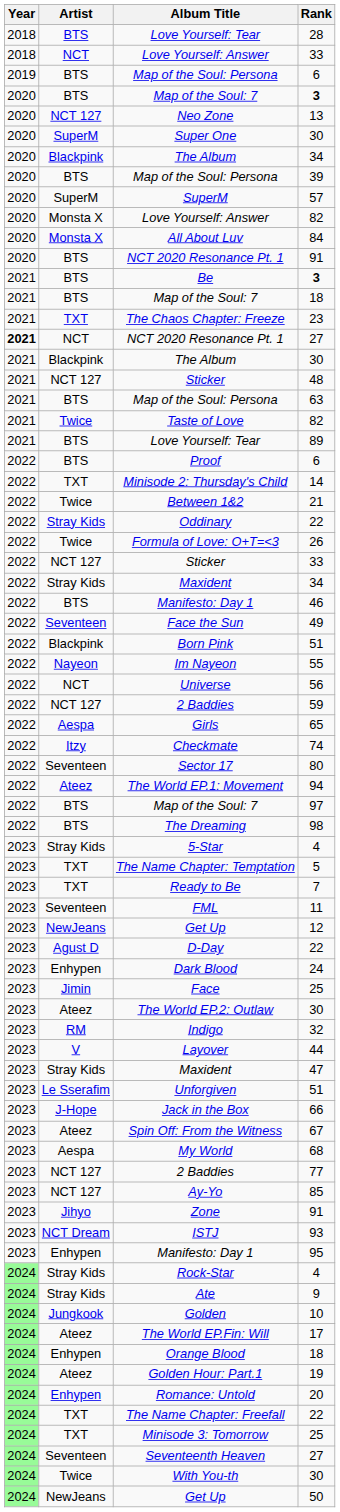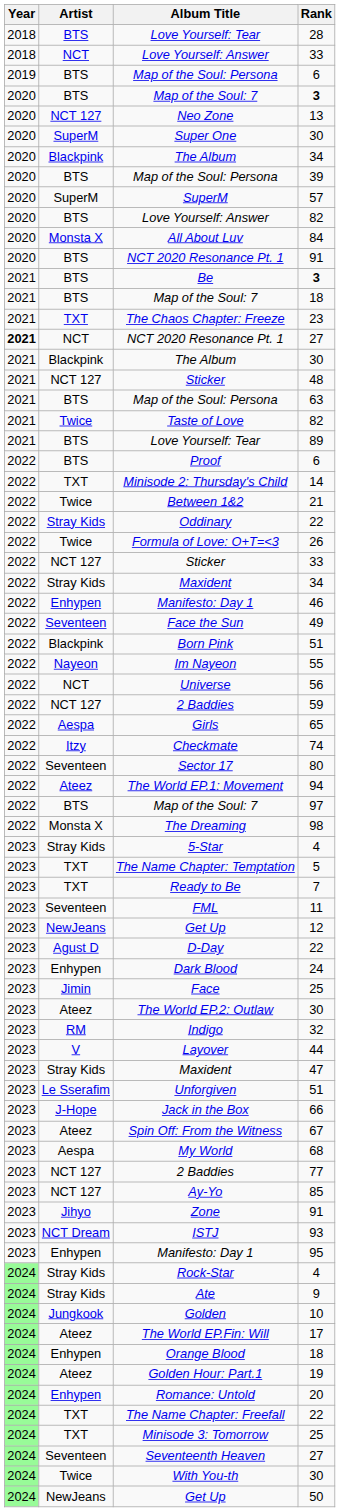 <table class="wikitable sortable" style="text-align:center">
 <tr>
 <th>Year</th>
 <th>Artist</th>
 <th>Album Title</th>
 <th>Rank</th>
 </tr>
 <tr>
 <td>2018</td>
 <td><a href='#'>BTS</a></td>
 <td><em><a href='#'>Love Yourself: Tear</a></em></td>
 <td>28</td>
 </tr>
 <tr>
 <td>2018</td>
 <td><a href='#'>NCT</a></td>
 <td><em><a href='#'>Love Yourself: Answer</a></em></td>
 <td>33</td>
 </tr>
 <tr>
 <td>2019</td>
 <td>BTS</td>
 <td><em><a href='#'>Map of the Soul: Persona</a></em></td>
 <td>6</td>
 </tr>
 <tr>
 <td>2020</td>
 <td>BTS</td>
 <td><em><a href='#'>Map of the Soul: 7</a></em></td>
 <td><span><strong>3</strong></span></td>
 </tr>
 <tr>
 <td>2020</td>
 <td><a href='#'>NCT 127</a></td>
 <td><em><a href='#'>Neo Zone</a></em></td>
 <td>13</td>
 </tr>
 <tr>
 <td>2020</td>
 <td><a href='#'>SuperM</a></td>
 <td><em><a href='#'>Super One</a></em></td>
 <td>30</td>
 </tr>
 <tr>
 <td>2020</td>
 <td><a href='#'>Blackpink</a></td>
 <td><em><a href='#'>The Album</a></em></td>
 <td>34</td>
 </tr>
 <tr>
 <td>2020</td>
 <td>BTS</td>
 <td><em>Map of the Soul: Persona</em></td>
 <td>39</td>
 </tr>
 <tr>
 <td>2020</td>
 <td>SuperM</td>
 <td><em><a href='#'>SuperM</a></em></td>
 <td>57</td>
 </tr>
 <tr>
 <td>2020</td>
-<td>Monsta X</td>
+<td>BTS</td>
 <td><em>Love Yourself: Answer</em></td>
 <td>82</td>
 </tr>
 <tr>
 <td>2020</td>
 <td><a href='#'>Monsta X</a></td>
 <td><em><a href='#'>All About Luv</a></em></td>
 <td>84</td>
 </tr>
 <tr>
 <td>2020</td>
 <td>BTS</td>
 <td><em><a href='#'>NCT 2020 Resonance Pt. 1</a></em></td>
 <td>91</td>
 </tr>
 <tr>
 <td>2021</td>
 <td>BTS</td>
 <td><em><a href='#'>Be</a></em></td>
 <td><span><strong>3</strong></span></td>
 </tr>
 <tr>
 <td>2021</td>
 <td>BTS</td>
 <td><em>Map of the Soul: 7</em></td>
 <td>18</td>
 </tr>
 <tr>
 <td>2021</td>
 <td><a href='#'>TXT</a></td>
 <td><em><a href='#'>The Chaos Chapter: Freeze</a></em></td>
 <td>23</td>
 </tr>
 <tr>
 <td><strong>2021</strong></td>
 <td>NCT</td>
 <td><em>NCT 2020 Resonance Pt. 1</em></td>
 <td>27</td>
 </tr>
 <tr>
 <td>2021</td>
 <td>Blackpink</td>
 <td><em>The Album</em></td>
 <td>30</td>
 </tr>
 <tr>
 <td>2021</td>
 <td>NCT 127</td>
 <td><em><a href='#'>Sticker</a></em></td>
 <td>48</td>
 </tr>
 <tr>
 <td>2021</td>
 <td>BTS</td>
 <td><em>Map of the Soul: Persona</em></td>
 <td>63</td>
 </tr>
 <tr>
 <td>2021</td>
 <td><a href='#'>Twice</a></td>
 <td><em><a href='#'>Taste of Love</a></em></td>
 <td>82</td>
 </tr>
 <tr>
 <td>2021</td>
 <td>BTS</td>
 <td><em>Love Yourself: Tear</em></td>
 <td>89</td>
 </tr>
 <tr>
 <td>2022</td>
 <td>BTS</td>
 <td><em><a href='#'>Proof</a></em></td>
 <td>6</td>
 </tr>
 <tr>
 <td>2022</td>
 <td>TXT</td>
 <td><em><a href='#'>Minisode 2: Thursday's Child</a></em></td>
 <td>14</td>
 </tr>
 <tr>
 <td>2022</td>
 <td>Twice</td>
 <td><em><a href='#'>Between 1&2</a></em></td>
 <td>21</td>
 </tr>
 <tr>
 <td>2022</td>
 <td><a href='#'>Stray Kids</a></td>
 <td><em><a href='#'>Oddinary</a></em></td>
 <td>22</td>
 </tr>
 <tr>
 <td>2022</td>
 <td>Twice</td>
 <td><em><a href='#'>Formula of Love: O+T=<3</a></em></td>
 <td>26</td>
 </tr>
 <tr>
 <td>2022</td>
 <td>NCT 127</td>
 <td><em>Sticker</em></td>
 <td>33</td>
 </tr>
 <tr>
 <td>2022</td>
 <td>Stray Kids</td>
 <td><em><a href='#'>Maxident</a></em></td>
 <td>34</td>
 </tr>
 <tr>
 <td>2022</td>
-<td>BTS</td>
+<td><a href='#'>Enhypen</a></td>
 <td><em><a href='#'>Manifesto: Day 1</a></em></td>
 <td>46</td>
 </tr>
 <tr>
 <td>2022</td>
 <td><a href='#'>Seventeen</a></td>
 <td><em><a href='#'>Face the Sun</a></em></td>
 <td>49</td>
 </tr>
 <tr>
 <td>2022</td>
 <td>Blackpink</td>
 <td><em><a href='#'>Born Pink</a></em></td>
 <td>51</td>
 </tr>
 <tr>
 <td>2022</td>
 <td><a href='#'>Nayeon</a></td>
 <td><em><a href='#'>Im Nayeon</a></em></td>
 <td>55</td>
 </tr>
 <tr>
 <td>2022</td>
 <td>NCT</td>
 <td><em><a href='#'>Universe</a></em></td>
 <td>56</td>
 </tr>
 <tr>
 <td>2022</td>
 <td>NCT 127</td>
 <td><em><a href='#'>2 Baddies</a></em></td>
 <td>59</td>
 </tr>
 <tr>
 <td>2022</td>
 <td><a href='#'>Aespa</a></td>
 <td><em><a href='#'>Girls</a></em></td>
 <td>65</td>
 </tr>
 <tr>
 <td>2022</td>
 <td><a href='#'>Itzy</a></td>
 <td><em><a href='#'>Checkmate</a></em></td>
 <td>74</td>
 </tr>
 <tr>
 <td>2022</td>
 <td>Seventeen</td>
 <td><em><a href='#'>Sector 17</a></em></td>
 <td>80</td>
 </tr>
 <tr>
 <td>2022</td>
 <td><a href='#'>Ateez</a></td>
 <td><em><a href='#'>The World EP.1: Movement</a></em></td>
 <td>94</td>
 </tr>
 <tr>
 <td>2022</td>
 <td>BTS</td>
 <td><em>Map of the Soul: 7</em></td>
 <td>97</td>
 </tr>
 <tr>
 <td>2022</td>
-<td>BTS</td>
+<td>Monsta X</td>
 <td><em><a href='#'>The Dreaming</a></em></td>
 <td>98</td>
 </tr>
 <tr>
 <td>2023</td>
 <td>Stray Kids</td>
 <td><em><a href='#'>5-Star</a></em></td>
 <td>4</td>
 </tr>
 <tr>
 <td>2023</td>
 <td>TXT</td>
 <td><em><a href='#'>The Name Chapter: Temptation</a></em></td>
 <td>5</td>
 </tr>
 <tr>
 <td>2023</td>
 <td>TXT</td>
 <td><em><a href='#'>Ready to Be</a></em></td>
 <td>7</td>
 </tr>
 <tr>
 <td>2023</td>
 <td>Seventeen</td>
 <td><em><a href='#'>FML</a></em></td>
 <td>11</td>
 </tr>
 <tr>
 <td>2023</td>
 <td><a href='#'>NewJeans</a></td>
 <td><em><a href='#'>Get Up</a></em></td>
 <td>12</td>
 </tr>
 <tr>
 <td>2023</td>
 <td><a href='#'>Agust D</a></td>
 <td><em><a href='#'>D-Day</a></em></td>
 <td>22</td>
 </tr>
 <tr>
 <td>2023</td>
 <td>Enhypen</td>
 <td><em><a href='#'>Dark Blood</a></em></td>
 <td>24</td>
 </tr>
 <tr>
 <td>2023</td>
 <td><a href='#'>Jimin</a></td>
 <td><em><a href='#'>Face</a></em></td>
 <td>25</td>
 </tr>
 <tr>
 <td>2023</td>
 <td>Ateez</td>
 <td><em><a href='#'>The World EP.2: Outlaw</a></em></td>
 <td>30</td>
 </tr>
 <tr>
 <td>2023</td>
 <td><a href='#'>RM</a></td>
 <td><em><a href='#'>Indigo</a></em></td>
 <td>32</td>
 </tr>
 <tr>
 <td>2023</td>
 <td><a href='#'>V</a></td>
 <td><em><a href='#'>Layover</a></em></td>
 <td>44</td>
 </tr>
 <tr>
 <td>2023</td>
 <td>Stray Kids</td>
 <td><em>Maxident</em></td>
 <td>47</td>
 </tr>
 <tr>
 <td>2023</td>
 <td><a href='#'>Le Sserafim</a></td>
 <td><em><a href='#'>Unforgiven</a></em></td>
 <td>51</td>
 </tr>
 <tr>
 <td>2023</td>
 <td><a href='#'>J-Hope</a></td>
 <td><em><a href='#'>Jack in the Box</a></em></td>
 <td>66</td>
 </tr>
 <tr>
 <td>2023</td>
 <td>Ateez</td>
 <td><em><a href='#'>Spin Off: From the Witness</a></em></td>
 <td>67</td>
 </tr>
 <tr>
 <td>2023</td>
 <td>Aespa</td>
 <td><em><a href='#'>My World</a></em></td>
 <td>68</td>
 </tr>
 <tr>
 <td>2023</td>
 <td>NCT 127</td>
 <td><em>2 Baddies</em></td>
 <td>77</td>
 </tr>
 <tr>
 <td>2023</td>
 <td>NCT 127</td>
 <td><em><a href='#'>Ay-Yo</a></em></td>
 <td>85</td>
 </tr>
 <tr>
 <td>2023</td>
 <td><a href='#'>Jihyo</a></td>
 <td><em><a href='#'>Zone</a></em></td>
 <td>91</td>
 </tr>
 <tr>
 <td>2023</td>
 <td><a href='#'>NCT Dream</a></td>
 <td><em><a href='#'>ISTJ</a></em></td>
 <td>93</td>
 </tr>
 <tr>
 <td>2023</td>
 <td>Enhypen</td>
 <td><em>Manifesto: Day 1</em></td>
 <td>95</td>
 </tr>
 <tr>
 <td style="background:palegreen">2024</td>
 <td>Stray Kids</td>
 <td><em><a href='#'>Rock-Star</a></em></td>
 <td>4</td>
 </tr>
 <tr>
 <td style="background:palegreen">2024</td>
 <td>Stray Kids</td>
 <td><em><a href='#'>Ate</a></em></td>
 <td>9</td>
 </tr>
 <tr>
 <td style="background:palegreen">2024</td>
 <td><a href='#'>Jungkook</a></td>
 <td><em><a href='#'>Golden</a></em></td>
 <td>10</td>
 </tr>
 <tr>
 <td style="background:palegreen">2024</td>
 <td>Ateez</td>
 <td><em><a href='#'>The World EP.Fin: Will</a></em></td>
 <td>17</td>
 </tr>
 <tr>
 <td style="background:palegreen">2024</td>
 <td>Enhypen</td>
 <td><em><a href='#'>Orange Blood</a></em></td>
 <td>18</td>
 </tr>
 <tr>
 <td style="background:palegreen">2024</td>
 <td>Ateez</td>
 <td><em><a href='#'>Golden Hour: Part.1</a></em></td>
 <td>19</td>
 </tr>
 <tr>
 <td style="background:palegreen">2024</td>
 <td><a href='#'>Enhypen</a></td>
 <td><em><a href='#'>Romance: Untold</a></em></td>
 <td>20</td>
 </tr>
 <tr>
 <td style="background:palegreen">2024</td>
 <td>TXT</td>
 <td><em><a href='#'>The Name Chapter: Freefall</a></em></td>
 <td>22</td>
 </tr>
 <tr>
 <td style="background:palegreen">2024</td>
 <td>TXT</td>
 <td><em><a href='#'>Minisode 3: Tomorrow</a></em></td>
 <td>25</td>
 </tr>
 <tr>
 <td style="background:palegreen">2024</td>
 <td>Seventeen</td>
 <td><em><a href='#'>Seventeenth Heaven</a></em></td>
 <td>27</td>
 </tr>
 <tr>
 <td style="background:palegreen">2024</td>
 <td>Twice</td>
 <td><em><a href='#'>With You-th</a></em></td>
 <td>30</td>
 </tr>
 <tr>
 <td style="background:palegreen">2024</td>
 <td>NewJeans</td>
 <td><em><a href='#'>Get Up</a></em></td>
 <td>50</td>
 </tr>
 </table>
